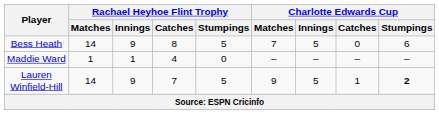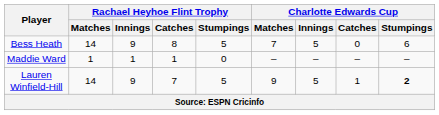 <table class="wikitable" style="text-align:center; width:55%;">
 <tr>
 <th rowspan=2>Player</th>
 <th colspan=4><a href='#'>Rachael Heyhoe Flint Trophy</a></th>
 <th colspan=4><a href='#'>Charlotte Edwards Cup</a></th>
 </tr>
 <tr>
 <th>Matches</th>
 <th>Innings</th>
 <th>Catches</th>
 <th>Stumpings</th>
 <th>Matches</th>
 <th>Innings</th>
 <th>Catches</th>
 <th>Stumpings</th>
 </tr>
 <tr>
 <td><a href='#'>Bess Heath</a></td>
 <td>14</td>
 <td>9</td>
 <td>8</td>
 <td>5</td>
 <td>7</td>
 <td>5</td>
 <td>0</td>
 <td>6</td>
 </tr>
 <tr>
 <td><a href='#'>Maddie Ward</a></td>
 <td>1</td>
 <td>1</td>
-<td>4</td>
+<td>1</td>
 <td>0</td>
 <td>–</td>
 <td>–</td>
 <td>–</td>
 <td>–</td>
 </tr>
 <tr>
 <td><a href='#'>Lauren Winfield-Hill</a></td>
 <td>14</td>
 <td>9</td>
 <td>7</td>
 <td>5</td>
 <td>9</td>
 <td>5</td>
 <td>1</td>
 <td><strong>2</strong></td>
 </tr>
 <tr>
 <th colspan="9"><small>Source: ESPN Cricinfo</small></th>
 </tr>
 </table>
